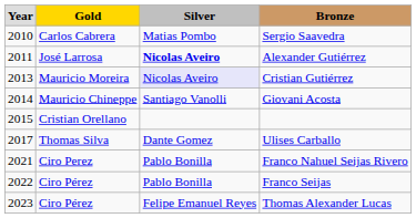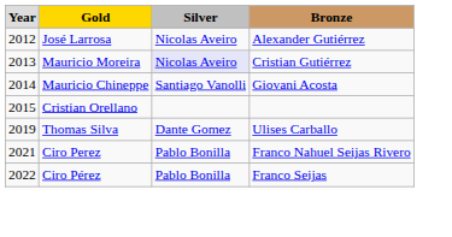 <table class="wikitable sortable" style="font-size:95%">
 <tr style="text-align:center; background:#e4e4e4; font-weight:bold;">
 <td style="background:#ddd; ">Year</td>
 <td style="background:gold; ">Gold</td>
 <td style="background:silver; ">Silver</td>
 <td style="background:#c96; ">Bronze</td>
 </tr>
 <tr>
-<td>2010</td>
-<td><a href='#'>Carlos Cabrera</a></td>
-<td><a href='#'>Matias Pombo</a></td>
-<td><a href='#'>Sergio Saavedra</a></td>
-</tr>
-<tr>
-<td>2011</td>
+<td>2012</td>
 <td><a href='#'>José Larrosa</a></td>
-<td><strong><a href='#'>Nicolas Aveiro</a></strong></td>
+<td><a href='#'>Nicolas Aveiro</a></td>
 <td><a href='#'>Alexander Gutiérrez</a></td>
 </tr>
 <tr>
 <td>2013</td>
 <td><a href='#'>Mauricio Moreira</a></td>
 <td style="background: lavender;"><a href='#'>Nicolas Aveiro</a></td>
 <td><a href='#'>Cristian Gutiérrez</a></td>
 </tr>
 <tr>
 <td>2014</td>
 <td><a href='#'>Mauricio Chineppe</a></td>
 <td><a href='#'>Santiago Vanolli</a></td>
 <td><a href='#'>Giovani Acosta</a></td>
 </tr>
 <tr>
 <td>2015</td>
 <td><a href='#'>Cristian Orellano</a></td>
 <td></td>
 <td></td>
 </tr>
 <tr>
-<td>2017</td>
+<td>2019</td>
 <td><a href='#'>Thomas Silva</a></td>
 <td><a href='#'>Dante Gomez</a></td>
 <td><a href='#'>Ulises Carballo</a></td>
 </tr>
 <tr>
 <td>2021</td>
 <td><a href='#'>Ciro Perez</a></td>
 <td><a href='#'>Pablo Bonilla</a></td>
 <td><a href='#'>Franco Nahuel Seijas Rivero</a></td>
 </tr>
 <tr>
 <td>2022</td>
 <td><a href='#'>Ciro Pérez</a></td>
 <td><a href='#'>Pablo Bonilla</a></td>
 <td><a href='#'>Franco Seijas</a></td>
 </tr>
-<tr>
-<td>2023</td>
-<td><a href='#'>Ciro Pérez</a></td>
-<td><a href='#'>Felipe Emanuel Reyes</a></td>
-<td><a href='#'>Thomas Alexander Lucas</a></td>
-</tr>
 </table>
